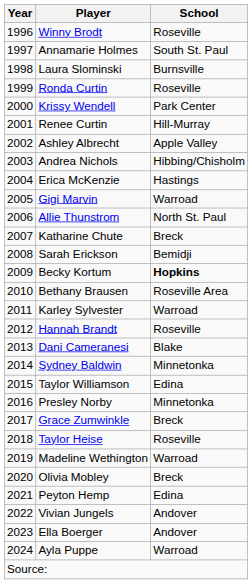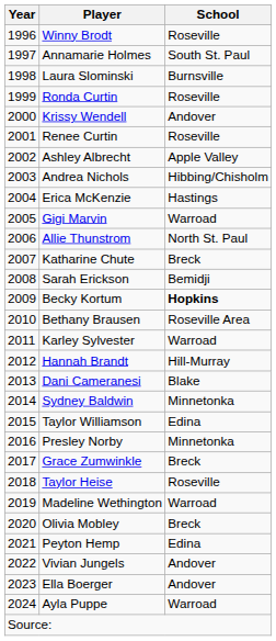 <table class="wikitable">
 <tr>
 <th>Year</th>
 <th>Player</th>
 <th>School</th>
 </tr>
 <tr>
 <td>1996</td>
 <td><a href='#'>Winny Brodt</a></td>
 <td>Roseville</td>
 </tr>
 <tr>
 <td>1997</td>
 <td>Annamarie Holmes</td>
 <td>South St. Paul</td>
 </tr>
 <tr>
 <td>1998</td>
 <td>Laura Slominski</td>
 <td>Burnsville</td>
 </tr>
 <tr>
 <td>1999</td>
 <td><a href='#'>Ronda Curtin</a></td>
 <td>Roseville</td>
 </tr>
 <tr>
 <td>2000</td>
 <td><a href='#'>Krissy Wendell</a></td>
-<td>Park Center</td>
+<td>Andover</td>
 </tr>
 <tr>
 <td>2001</td>
 <td>Renee Curtin</td>
-<td>Hill-Murray</td>
+<td>Roseville</td>
 </tr>
 <tr>
 <td>2002</td>
 <td>Ashley Albrecht</td>
 <td>Apple Valley</td>
 </tr>
 <tr>
 <td>2003</td>
 <td>Andrea Nichols</td>
 <td>Hibbing/Chisholm</td>
 </tr>
 <tr>
 <td>2004</td>
 <td>Erica McKenzie</td>
 <td>Hastings</td>
 </tr>
 <tr>
 <td>2005</td>
 <td><a href='#'>Gigi Marvin</a></td>
 <td>Warroad</td>
 </tr>
 <tr>
 <td>2006</td>
 <td><a href='#'>Allie Thunstrom</a></td>
 <td>North St. Paul</td>
 </tr>
 <tr>
 <td>2007</td>
 <td>Katharine Chute</td>
 <td>Breck</td>
 </tr>
 <tr>
 <td>2008</td>
 <td>Sarah Erickson</td>
 <td>Bemidji</td>
 </tr>
 <tr>
 <td>2009</td>
 <td>Becky Kortum</td>
 <td><strong>Hopkins</strong></td>
 </tr>
 <tr>
 <td>2010</td>
 <td>Bethany Brausen</td>
 <td>Roseville Area</td>
 </tr>
 <tr>
 <td>2011</td>
 <td>Karley Sylvester</td>
 <td>Warroad</td>
 </tr>
 <tr>
 <td>2012</td>
 <td><a href='#'>Hannah Brandt</a></td>
-<td>Roseville</td>
+<td>Hill-Murray</td>
 </tr>
 <tr>
 <td>2013</td>
 <td><a href='#'>Dani Cameranesi</a></td>
 <td>Blake</td>
 </tr>
 <tr>
 <td>2014</td>
 <td><a href='#'>Sydney Baldwin</a></td>
 <td>Minnetonka</td>
 </tr>
 <tr>
 <td>2015</td>
 <td>Taylor Williamson</td>
 <td>Edina</td>
 </tr>
 <tr>
 <td>2016</td>
 <td>Presley Norby</td>
 <td>Minnetonka</td>
 </tr>
 <tr>
 <td>2017</td>
 <td><a href='#'>Grace Zumwinkle</a></td>
 <td>Breck</td>
 </tr>
 <tr>
 <td>2018</td>
 <td><a href='#'>Taylor Heise</a></td>
 <td>Roseville</td>
 </tr>
 <tr>
 <td>2019</td>
 <td>Madeline Wethington</td>
 <td>Warroad</td>
 </tr>
 <tr>
 <td>2020</td>
 <td>Olivia Mobley</td>
 <td>Breck</td>
 </tr>
 <tr>
 <td>2021</td>
 <td>Peyton Hemp</td>
 <td>Edina</td>
 </tr>
 <tr>
 <td>2022</td>
 <td>Vivian Jungels</td>
 <td>Andover</td>
 </tr>
 <tr>
 <td>2023</td>
 <td>Ella Boerger</td>
 <td>Andover</td>
 </tr>
 <tr>
 <td>2024</td>
 <td>Ayla Puppe</td>
 <td>Warroad</td>
 </tr>
 <tr>
 <td colspan=3>Source:</td>
 </tr>
 </table>
